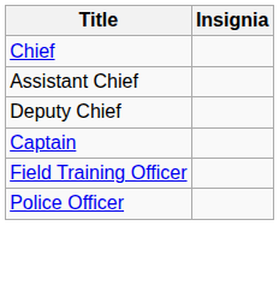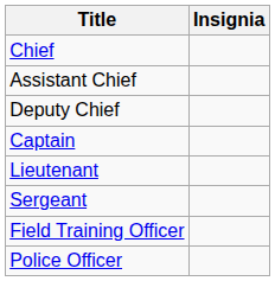 <table class="wikitable">
 <tr>
 <th>Title</th>
 <th>Insignia</th>
 </tr>
 <tr>
 <td><a href='#'>Chief</a></td>
 <td></td>
 </tr>
 <tr>
 <td>Assistant Chief</td>
 <td></td>
 </tr>
 <tr>
 <td>Deputy Chief</td>
 <td></td>
 </tr>
 <tr>
 <td><a href='#'>Captain</a></td>
 <td></td>
 </tr>
 <tr>
+<td><a href='#'>Lieutenant</a></td>
+<td></td>
+</tr>
+<tr>
+<td><a href='#'>Sergeant</a></td>
+<td></td>
+</tr>
+<tr>
 <td><a href='#'>Field Training Officer</a></td>
 <td></td>
 </tr>
 <tr>
 <td><a href='#'>Police Officer</a></td>
 <td></td>
 </tr>
 </table>
